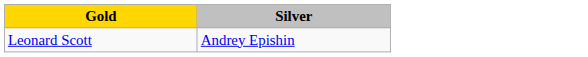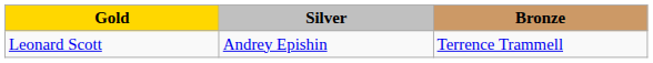 <table class="wikitable" style="text-align:left">
 <tr align="center">
 <td width=200 bgcolor=gold><strong>Gold</strong></td>
 <td width=200 bgcolor=silver><strong>Silver</strong></td>
+<td width=200 bgcolor=CC9966><strong>Bronze</strong></td>
 </tr>
 <tr>
 <td><a href='#'>Leonard Scott</a><br><em></em></td>
 <td><a href='#'>Andrey Epishin</a><br><em></em></td>
+<td><a href='#'>Terrence Trammell</a><br><em></em></td>
 </tr>
 </table>
